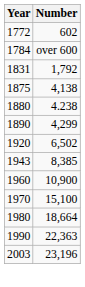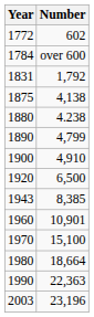 <table class="wikitable">
 <tr>
 <th>Year</th>
 <th>Number</th>
 </tr>
 <tr>
 <td>1772</td>
 <td align="right">602</td>
 </tr>
 <tr>
 <td>1784</td>
 <td align="right">over 600</td>
 </tr>
 <tr>
 <td>1831</td>
 <td align="right">1,792</td>
 </tr>
 <tr>
 <td>1875</td>
 <td align="right">4,138</td>
 </tr>
 <tr>
 <td>1880</td>
 <td align="right">4.238</td>
 </tr>
 <tr>
 <td>1890</td>
-<td align="right">4,299</td>
+<td align="right">4,799</td>
+</tr>
+<tr>
+<td>1900</td>
+<td align="right">4,910</td>
 </tr>
 <tr>
 <td>1920</td>
-<td align="right">6,502</td>
+<td align="right">6,500</td>
 </tr>
 <tr>
 <td>1943</td>
 <td align="right">8,385</td>
 </tr>
 <tr>
 <td>1960</td>
-<td align="right">10,900</td>
+<td align="right">10,901</td>
 </tr>
 <tr>
 <td>1970</td>
 <td align="right">15,100</td>
 </tr>
 <tr>
 <td>1980</td>
 <td align="right">18,664</td>
 </tr>
 <tr>
 <td>1990</td>
 <td align="right">22,363</td>
 </tr>
 <tr>
 <td>2003</td>
 <td align="right">23,196</td>
 </tr>
 </table>
